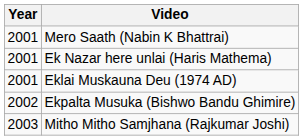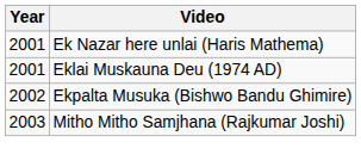 <table class=wikitable>
 <tr>
 <th>Year</th>
 <th>Video</th>
-</tr>
-<tr>
-<td>2001</td>
-<td>Mero Saath (Nabin K Bhattrai)</td>
 </tr>
 <tr>
 <td>2001</td>
 <td>Ek Nazar here unlai (Haris Mathema)</td>
 </tr>
 <tr>
 <td>2001</td>
 <td>Eklai Muskauna Deu (1974 AD)</td>
 </tr>
 <tr>
 <td>2002</td>
 <td>Ekpalta Musuka (Bishwo Bandu Ghimire)</td>
 </tr>
 <tr>
 <td>2003</td>
 <td>Mitho Mitho Samjhana (Rajkumar Joshi)</td>
 </tr>
 </table>
